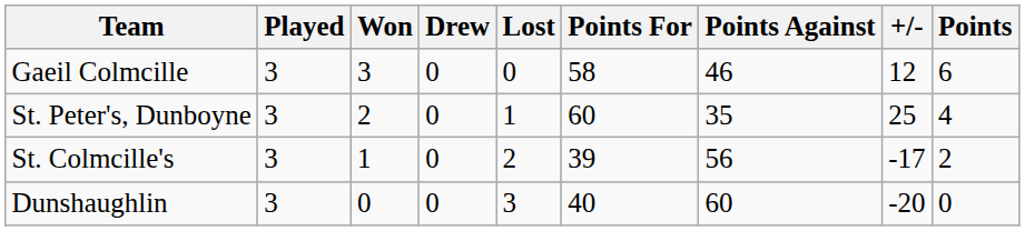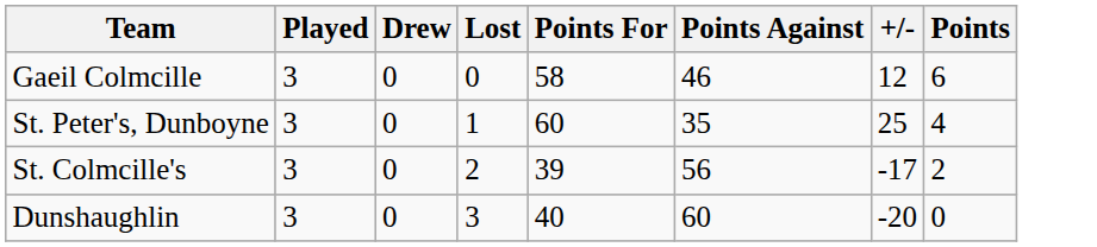 <table class="wikitable">
 <tr>
 <th>Team</th>
 <th>Played</th>
-<th>Won</th>
 <th>Drew</th>
 <th>Lost</th>
 <th>Points For</th>
 <th>Points Against</th>
 <th>+/-</th>
 <th>Points</th>
 </tr>
 <tr>
 <td>Gaeil Colmcille</td>
-<td>3</td>
 <td>3</td>
 <td>0</td>
 <td>0</td>
 <td>58</td>
 <td>46</td>
 <td>12</td>
 <td>6</td>
 </tr>
 <tr>
 <td>St. Peter's, Dunboyne</td>
 <td>3</td>
-<td>2</td>
 <td>0</td>
 <td>1</td>
 <td>60</td>
 <td>35</td>
 <td>25</td>
 <td>4</td>
 </tr>
 <tr>
 <td>St. Colmcille's</td>
 <td>3</td>
-<td>1</td>
 <td>0</td>
 <td>2</td>
 <td>39</td>
 <td>56</td>
 <td>-17</td>
 <td>2</td>
 </tr>
 <tr>
 <td>Dunshaughlin</td>
 <td>3</td>
 <td>0</td>
-<td>0</td>
 <td>3</td>
 <td>40</td>
 <td>60</td>
 <td>-20</td>
 <td>0</td>
 </tr>
 </table>
